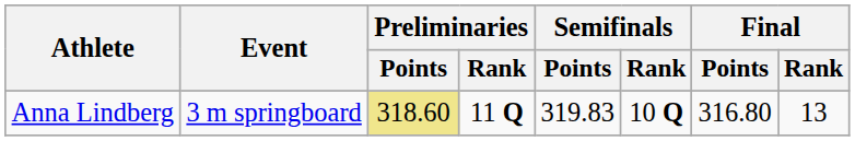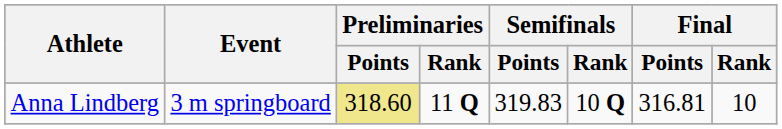 <table class="wikitable" style="font-size:90%">
 <tr>
 <th rowspan="2">Athlete</th>
 <th rowspan="2">Event</th>
 <th colspan=2>Preliminaries</th>
 <th colspan=2>Semifinals</th>
 <th colspan=2>Final</th>
 </tr>
 <tr style="font-size:95%">
 <th>Points</th>
 <th>Rank</th>
 <th>Points</th>
 <th>Rank</th>
 <th>Points</th>
 <th>Rank</th>
 </tr>
 <tr align=center>
 <td align=left><a href='#'>Anna Lindberg</a></td>
 <td align=left><a href='#'>3 m springboard</a></td>
 <td style="background: khaki;">318.60</td>
 <td>11 <strong>Q</strong></td>
 <td>319.83</td>
 <td>10 <strong>Q</strong></td>
-<td>316.80</td>
-<td>13</td>
+<td>316.81</td>
+<td>10</td>
 </tr>
 </table>
